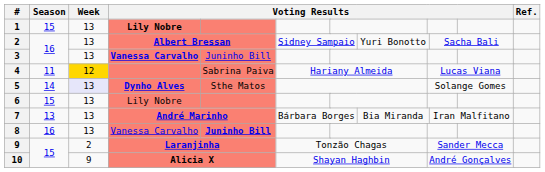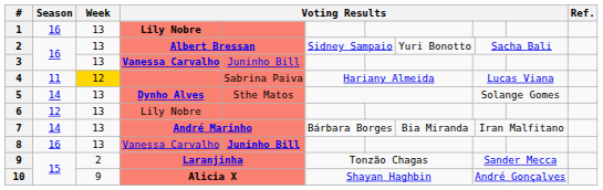 <table class="wikitable"; font-size: 90%;">
 <tr>
 <th width="30">#</th>
 <th width="50">Season</th>
 <th width="50">Week</th>
 <th colspan="12" width="560">Voting Results</th>
 <th width="30">Ref.</th>
 </tr>
 <tr>
 <th>1</th>
-<td align="center"><a href='#'>15</a></td>
+<td align="center"><a href='#'>16</a></td>
 <td align="center">13<br></td>
 <td align="center" colspan="2" bgcolor="#fa8072"><strong>Lily Nobre</strong><br></td>
 <td align="center" colspan="2" bgcolor="#fa8072"><br></td>
 <td align="center" colspan="2"><br></td>
 <td align="center" colspan="2"><br></td>
 <td align="center" colspan="2"><br></td>
 <td align="center" colspan="2"><br></td>
 <td align="center"></td>
 </tr>
 <tr>
 <th>2</th>
 <td align="center" rowspan="2"><a href='#'>16</a></td>
 <td align="center">13<br></td>
 <td align="center" colspan="4" bgcolor="#fa8072"><strong><a href='#'>Albert Bressan</a></strong><br></td>
 <td align="center" colspan="3"><a href='#'>Sidney Sampaio</a><br></td>
 <td align="center" colspan="2">Yuri Bonotto<br></td>
 <td align="center" colspan="3"><a href='#'>Sacha Bali</a><br></td>
 <td align="center"></td>
 </tr>
 <tr>
 <th>3</th>
 <td align="center">13<br></td>
 <td align="center" colspan="2" bgcolor="#fa8072"><strong><a href='#'>Vanessa Carvalho</a></strong><br></td>
 <td align="center" colspan="2" bgcolor="#fa8072"><a href='#'>Juninho Bill</a><br></td>
 <td align="center" colspan="2"><br></td>
 <td align="center" colspan="2"><br></td>
 <td align="center" colspan="2"><br></td>
 <td align="center" colspan="2"><br></td>
 <td align="center"></td>
 </tr>
 <tr>
 <th>4</th>
 <td align="center"><a href='#'>11</a></td>
 <td align="center" style="background: gold;">12<br></td>
 <td align="center" colspan="2" bgcolor="#fa8072"><strong></strong><br></td>
 <td align="center" colspan="2" bgcolor="#fa8072">Sabrina Paiva<br></td>
 <td align="center" colspan="4"><a href='#'>Hariany Almeida</a><br></td>
 <td align="center" colspan="4"><a href='#'>Lucas Viana</a><br></td>
 <td align="center"></td>
 </tr>
 <tr>
 <th>5</th>
 <td align="center"><a href='#'>14</a></td>
-<td align="center" style="background: lavender;">13<br></td>
+<td align="center">13<br></td>
 <td align="center" colspan="2" bgcolor="#fa8072"><strong><a href='#'>Dynho Alves</a></strong><br></td>
 <td align="center" colspan="2" bgcolor="#fa8072">Sthe Matos<br></td>
 <td align="center" colspan="4"><a href='#'></a><br></td>
 <td align="center" colspan="4">Solange Gomes<br></td>
 <td align="center"></td>
 </tr>
 <tr>
 <th>6</th>
-<td align="center"><a href='#'>15</a></td>
+<td align="center"><a href='#'>12</a></td>
 <td align="center">13<br></td>
 <td align="center" colspan="2" bgcolor="#fa8072">Lily Nobre<br></td>
 <td align="center" colspan="2" bgcolor="#fa8072"><br></td>
 <td align="center" colspan="2"><br></td>
 <td align="center" colspan="2"><br></td>
 <td align="center" colspan="2"><br></td>
 <td align="center" colspan="2"><br></td>
 <td align="center"></td>
 </tr>
 <tr>
 <th>7</th>
-<td align="center"><a href='#'>13</a></td>
+<td align="center"><a href='#'>14</a></td>
 <td align="center">13<br></td>
 <td align="center" colspan="4" bgcolor="#fa8072"><strong><a href='#'>André Marinho</a></strong><br></td>
 <td align="center" colspan="3">Bárbara Borges<br></td>
 <td align="center" colspan="2">Bia Miranda<br></td>
 <td align="center" colspan="3">Iran Malfitano<br></td>
 <td align="center"></td>
 </tr>
 <tr>
 <th>8</th>
 <td align="center"><a href='#'>16</a></td>
 <td align="center">13<br></td>
 <td align="center" colspan="2" bgcolor="#fa8072"><a href='#'>Vanessa Carvalho</a><br></td>
 <td align="center" colspan="2" bgcolor="#fa8072"><strong><a href='#'>Juninho Bill</a></strong><br></td>
 <td align="center" colspan="2"><br></td>
 <td align="center" colspan="2"><br></td>
 <td align="center" colspan="2"><br></td>
 <td align="center" colspan="2"><br></td>
 <td align="center"></td>
 </tr>
 <tr>
 <th>9</th>
 <td align="center" rowspan="2"><a href='#'>15</a></td>
 <td align="center">2</td>
 <td align="center" colspan="4" bgcolor="#fa8072"><strong><a href='#'>Laranjinha</a></strong><br></td>
 <td align="center" colspan="4">Tonzão Chagas<br></td>
 <td align="center" colspan="4"><a href='#'>Sander Mecca</a><br></td>
 <td align="center"></td>
 </tr>
 <tr>
 <th>10</th>
 <td align="center">9</td>
 <td align="center" colspan="4" bgcolor="#fa8072"><strong>Alicia X</strong><br></td>
 <td align="center" colspan="4"><a href='#'>Shayan Haghbin</a><br></td>
 <td align="center" colspan="4"><a href='#'>André Gonçalves</a><br></td>
 <td align="center"></td>
 </tr>
 </table>
